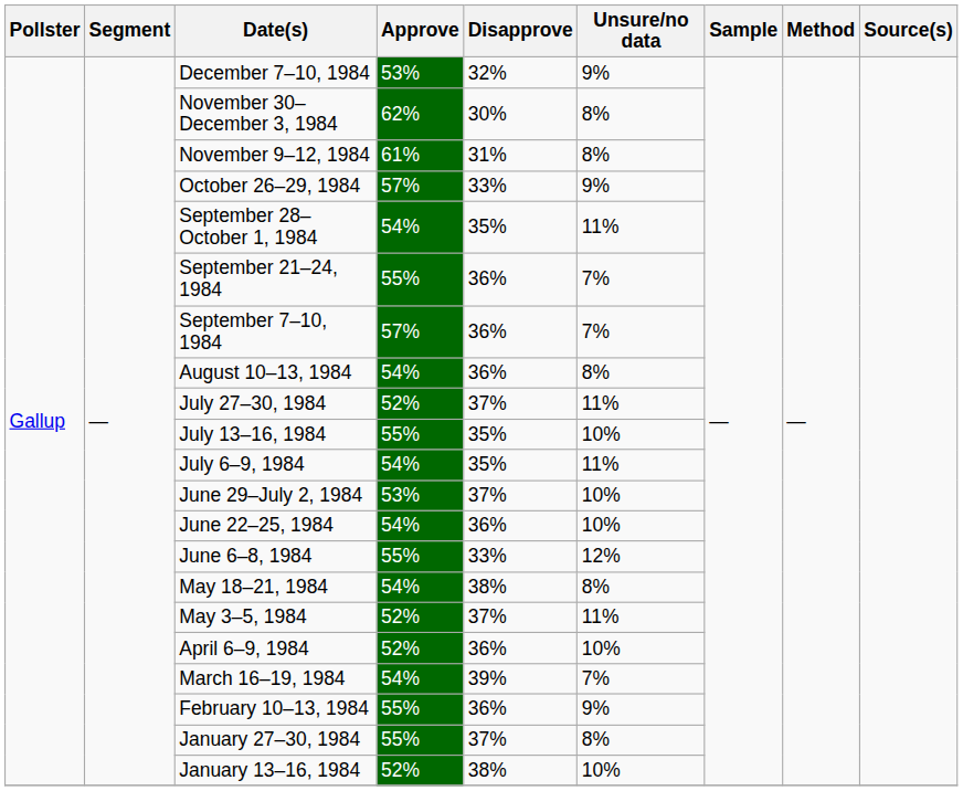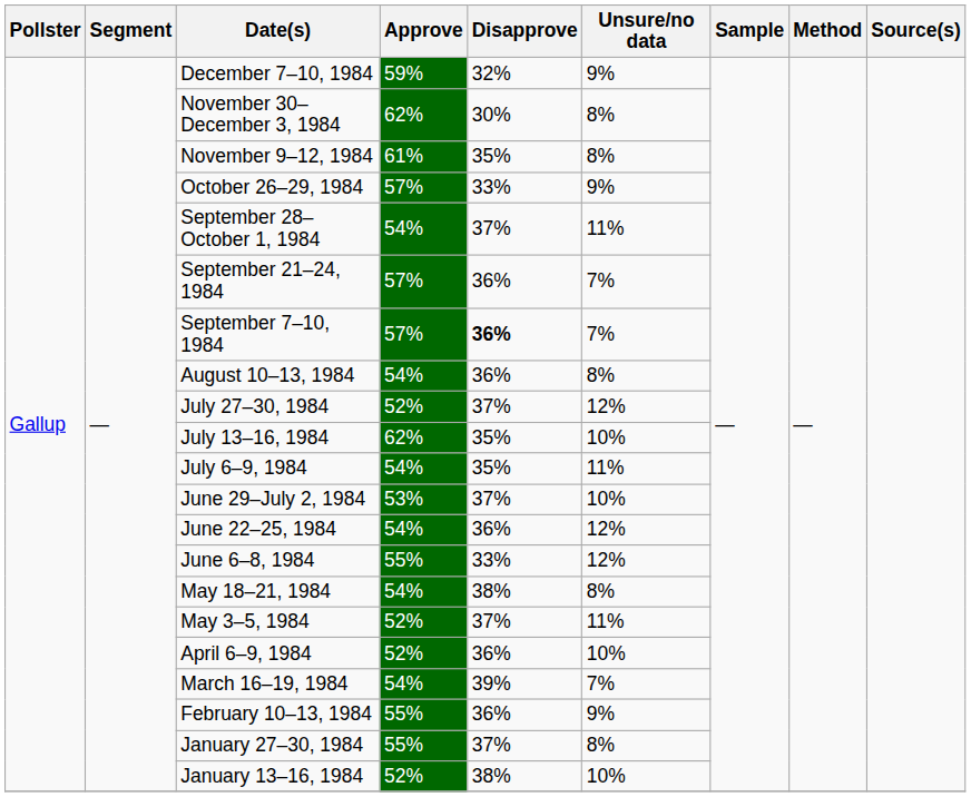 <table class="wikitable sortable" style="width:50%;">
 <tr>
 <th>Pollster</th>
 <th>Segment</th>
 <th>Date(s)</th>
 <th>Approve</th>
 <th>Disapprove</th>
 <th>Unsure/no data</th>
 <th>Sample</th>
 <th>Method</th>
 <th>Source(s)</th>
 </tr>
 <tr>
 <td rowspan="21"><a href='#'>Gallup</a></td>
 <td rowspan="21">—</td>
 <td>December 7–10, 1984</td>
-<td style="background:#006800;color:white">53%</td>
+<td style="background:#006800;color:white">59%</td>
 <td>32%</td>
 <td>9%</td>
 <td rowspan="21">—</td>
 <td rowspan="21">—</td>
 <td rowspan="21"></td>
 </tr>
 <tr>
 <td>November 30–December 3, 1984</td>
 <td style="background:#006800;color:white">62%</td>
 <td>30%</td>
 <td>8%</td>
 </tr>
 <tr>
 <td>November 9–12, 1984</td>
 <td style="background:#006800;color:white">61%</td>
-<td>31%</td>
+<td>35%</td>
 <td>8%</td>
 </tr>
 <tr>
 <td>October 26–29, 1984</td>
 <td style="background:#006800;color:white">57%</td>
 <td>33%</td>
 <td>9%</td>
 </tr>
 <tr>
 <td>September 28–October 1, 1984</td>
 <td style="background:#006800;color:white">54%</td>
-<td>35%</td>
+<td>37%</td>
 <td>11%</td>
 </tr>
 <tr>
 <td>September 21–24, 1984</td>
-<td style="background:#006800;color:white">55%</td>
+<td style="background:#006800;color:white">57%</td>
 <td>36%</td>
 <td>7%</td>
 </tr>
 <tr>
 <td>September 7–10, 1984</td>
 <td style="background:#006800;color:white">57%</td>
-<td>36%</td>
+<td><strong>36%</strong></td>
 <td>7%</td>
 </tr>
 <tr>
 <td>August 10–13, 1984</td>
 <td style="background:#006800;color:white">54%</td>
 <td>36%</td>
 <td>8%</td>
 </tr>
 <tr>
 <td>July 27–30, 1984</td>
 <td style="background:#006800;color:white">52%</td>
 <td>37%</td>
-<td>11%</td>
+<td>12%</td>
 </tr>
 <tr>
 <td>July 13–16, 1984</td>
-<td style="background:#006800;color:white">55%</td>
+<td style="background:#006800;color:white">62%</td>
 <td>35%</td>
 <td>10%</td>
 </tr>
 <tr>
 <td>July 6–9, 1984</td>
 <td style="background:#006800;color:white">54%</td>
 <td>35%</td>
 <td>11%</td>
 </tr>
 <tr>
 <td>June 29–July 2, 1984</td>
 <td style="background:#006800;color:white">53%</td>
 <td>37%</td>
 <td>10%</td>
 </tr>
 <tr>
 <td>June 22–25, 1984</td>
 <td style="background:#006800;color:white">54%</td>
 <td>36%</td>
-<td>10%</td>
+<td>12%</td>
 </tr>
 <tr>
 <td>June 6–8, 1984</td>
 <td style="background:#006800;color:white">55%</td>
 <td>33%</td>
 <td>12%</td>
 </tr>
 <tr>
 <td>May 18–21, 1984</td>
 <td style="background:#006800;color:white">54%</td>
 <td>38%</td>
 <td>8%</td>
 </tr>
 <tr>
 <td>May 3–5, 1984</td>
 <td style="background:#006800;color:white">52%</td>
 <td>37%</td>
 <td>11%</td>
 </tr>
 <tr>
 <td>April 6–9, 1984</td>
 <td style="background:#006800;color:white">52%</td>
 <td>36%</td>
 <td>10%</td>
 </tr>
 <tr>
 <td>March 16–19, 1984</td>
 <td style="background:#006800;color:white">54%</td>
 <td>39%</td>
 <td>7%</td>
 </tr>
 <tr>
 <td>February 10–13, 1984</td>
 <td style="background:#006800;color:white">55%</td>
 <td>36%</td>
 <td>9%</td>
 </tr>
 <tr>
 <td>January 27–30, 1984</td>
 <td style="background:#006800;color:white">55%</td>
 <td>37%</td>
 <td>8%</td>
 </tr>
 <tr>
 <td>January 13–16, 1984</td>
 <td style="background:#006800;color:white">52%</td>
 <td>38%</td>
 <td>10%</td>
 </tr>
 <tr>
 </tr>
 </table>
